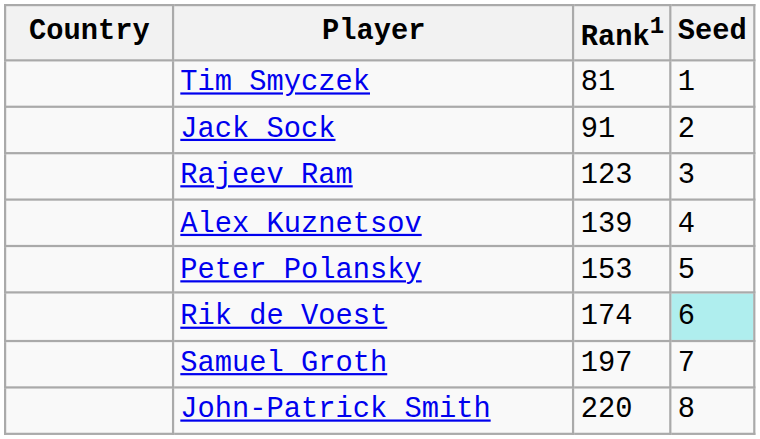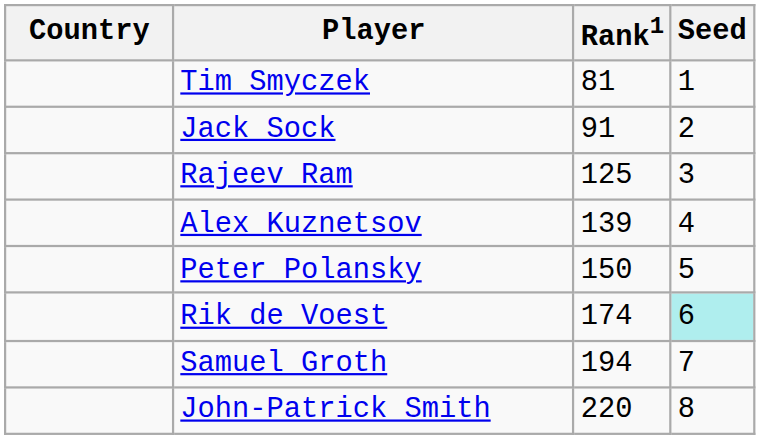 <table class="sortable wikitable">
 <tr>
 <th width="70">Country</th>
 <th width="175">Player</th>
 <th>Rank<sup>1</sup></th>
 <th>Seed</th>
 </tr>
 <tr>
 <td></td>
 <td><a href='#'>Tim Smyczek</a></td>
 <td>81</td>
 <td>1</td>
 </tr>
 <tr>
 <td></td>
 <td><a href='#'>Jack Sock</a></td>
 <td>91</td>
 <td>2</td>
 </tr>
 <tr>
 <td></td>
 <td><a href='#'>Rajeev Ram</a></td>
-<td>123</td>
+<td>125</td>
 <td>3</td>
 </tr>
 <tr>
 <td></td>
 <td><a href='#'>Alex Kuznetsov</a></td>
 <td>139</td>
 <td>4</td>
 </tr>
 <tr>
 <td></td>
 <td><a href='#'>Peter Polansky</a></td>
-<td>153</td>
+<td>150</td>
 <td>5</td>
 </tr>
 <tr>
 <td></td>
 <td><a href='#'>Rik de Voest</a></td>
 <td>174</td>
 <td style="background: paleturquoise;">6</td>
 </tr>
 <tr>
 <td></td>
 <td><a href='#'>Samuel Groth</a></td>
-<td>197</td>
+<td>194</td>
 <td>7</td>
 </tr>
 <tr>
 <td></td>
 <td><a href='#'>John-Patrick Smith</a></td>
 <td>220</td>
 <td>8</td>
 </tr>
 </table>
